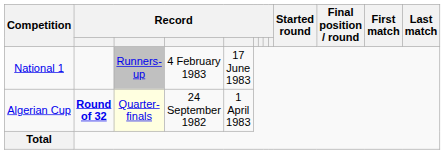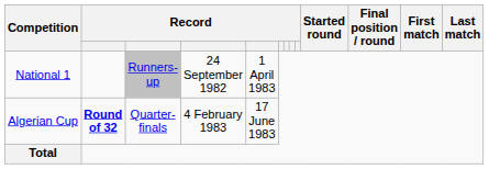 <table class="wikitable" style="text-align: center">
 <tr>
 <th rowspan=2>Competition</th>
 <th colspan=8>Record</th>
 <th rowspan=2>Started round</th>
 <th rowspan=2>Final position / round</th>
 <th rowspan=2>First match</th>
 <th rowspan=2>Last match</th>
 </tr>
 <tr>
 <th></th>
 <th></th>
 <th></th>
 <th></th>
 <th></th>
 <th></th>
 <th></th>
 <th></th>
 </tr>
 <tr>
 <td><a href='#'>National 1</a><br></td>
 <td></td>
 <td style="background:silver;"><a href='#'>Runners-up</a></td>
-<td>4 February 1983</td>
-<td>17 June 1983</td>
+<td>24 September 1982</td>
+<td>1 April 1983</td>
 </tr>
 <tr>
 <td><a href='#'>Algerian Cup</a><br></td>
 <td><strong><a href='#'>Round of 32</a></strong></td>
-<td style="background: lightyellow;"><a href='#'>Quarter-finals</a></td>
-<td>24 September 1982</td>
-<td>1 April 1983</td>
+<td><a href='#'>Quarter-finals</a></td>
+<td>4 February 1983</td>
+<td>17 June 1983</td>
 </tr>
 <tr>
 <th>Total<br></th>
 </tr>
 </table>
